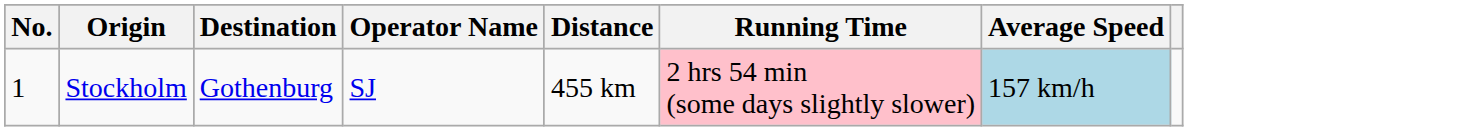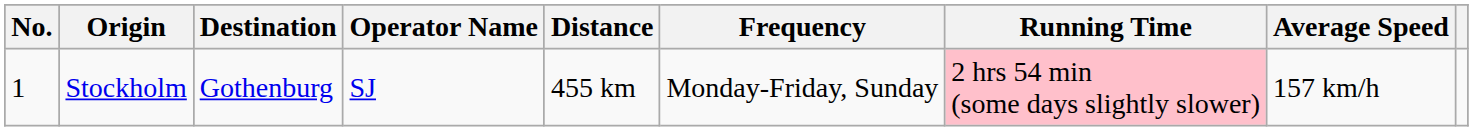 <table class="wikitable sortable" width= align=>
 <tr>
 <th>No.</th>
 <th>Origin</th>
 <th>Destination</th>
 <th>Operator Name</th>
 <th>Distance</th>
+<th>Frequency</th>
 <th>Running Time</th>
 <th>Average Speed</th>
 <th></th>
 </tr>
 <tr>
 <td>1</td>
 <td><a href='#'>Stockholm</a></td>
 <td><a href='#'>Gothenburg</a></td>
 <td><a href='#'>SJ</a></td>
 <td>455 km</td>
+<td>Monday-Friday, Sunday</td>
 <td style="background: pink;">2 hrs 54 min<br>(some days slightly slower)</td>
-<td style="background: lightblue;">157 km/h</td>
+<td>157 km/h</td>
 <td></td>
 </tr>
 </table>
